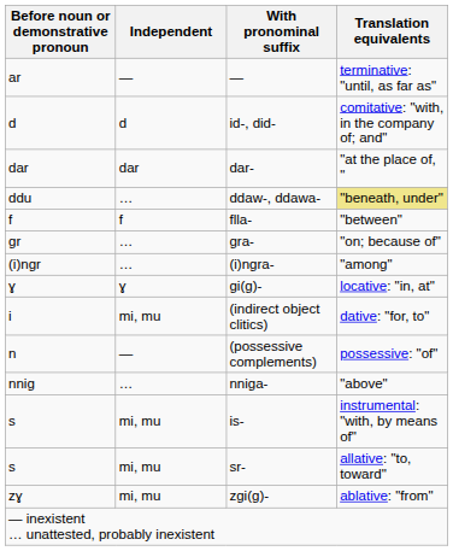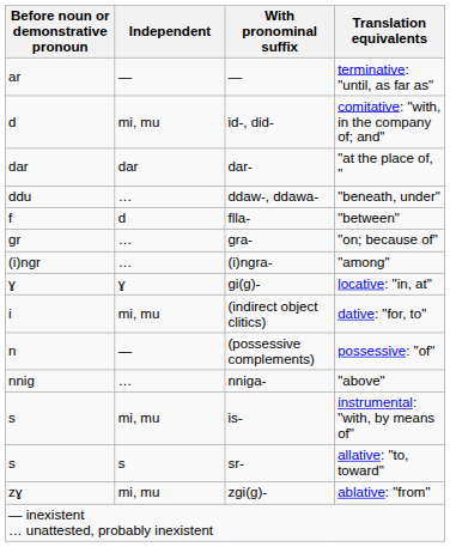 <table class="wikitable" border="1">
 <tr>
 <th width="120">Before noun or demonstrative pronoun</th>
 <th width="120">Independent</th>
 <th width="120">With pronominal suffix</th>
 <th width="120">Translation equivalents</th>
 </tr>
 <tr>
 <td>ar</td>
 <td>—</td>
 <td>—</td>
 <td><a href='#'>terminative</a>: "until, as far as"</td>
 </tr>
 <tr>
 <td>d</td>
-<td>d</td>
+<td>mi, mu</td>
 <td>id-, did-</td>
 <td><a href='#'>comitative</a>: "with, in the company of; and"</td>
 </tr>
 <tr>
 <td>dar</td>
 <td>dar</td>
 <td>dar-</td>
 <td>"at the place of, "</td>
 </tr>
 <tr>
 <td>ddu</td>
 <td>…</td>
 <td>ddaw-, ddawa-</td>
-<td style="background: khaki;">"beneath, under"</td>
+<td>"beneath, under"</td>
 </tr>
 <tr>
 <td>f</td>
-<td>f</td>
+<td>d</td>
 <td>flla-</td>
 <td>"between"</td>
 </tr>
 <tr>
 <td>gr</td>
 <td>…</td>
 <td>gra-</td>
 <td>"on; because of"</td>
 </tr>
 <tr>
 <td>(i)ngr</td>
 <td>…</td>
 <td>(i)ngra-</td>
 <td>"among"</td>
 </tr>
 <tr>
 <td>ɣ</td>
 <td>ɣ</td>
 <td>gi(g)-</td>
 <td><a href='#'>locative</a>: "in, at"</td>
 </tr>
 <tr>
 <td>i</td>
 <td>mi, mu</td>
 <td>(indirect object clitics)</td>
 <td><a href='#'>dative</a>: "for, to"</td>
 </tr>
 <tr>
 <td>n</td>
 <td>—</td>
 <td>(possessive complements)</td>
 <td><a href='#'>possessive</a>: "of"</td>
 </tr>
 <tr>
 <td>nnig</td>
 <td>…</td>
 <td>nniga-</td>
 <td>"above"</td>
 </tr>
 <tr>
 <td>s</td>
 <td>mi, mu</td>
 <td>is-</td>
 <td><a href='#'>instrumental</a>: "with, by means of"</td>
 </tr>
 <tr>
 <td>s</td>
-<td>mi, mu</td>
+<td>s</td>
 <td>sr-</td>
 <td><a href='#'>allative</a>: "to, toward"</td>
 </tr>
 <tr>
 <td>zɣ</td>
 <td>mi, mu</td>
 <td>zgi(g)-</td>
 <td><a href='#'>ablative</a>: "from"</td>
 </tr>
 <tr>
 <td colspan="4">— inexistent<br>… unattested, probably inexistent</td>
 </tr>
 </table>
